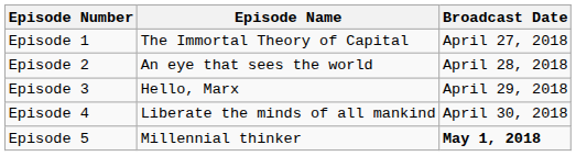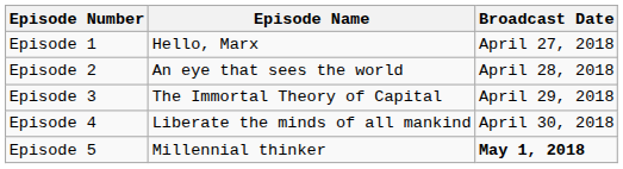 <table class="wikitable">
 <tr>
 <th>Episode Number</th>
 <th>Episode Name</th>
 <th>Broadcast Date</th>
 </tr>
 <tr>
 <td>Episode 1</td>
-<td>The Immortal Theory of Capital</td>
+<td>Hello, Marx</td>
 <td>April 27, 2018</td>
 </tr>
 <tr>
 <td>Episode 2</td>
 <td>An eye that sees the world</td>
 <td>April 28, 2018</td>
 </tr>
 <tr>
 <td>Episode 3</td>
-<td>Hello, Marx</td>
+<td>The Immortal Theory of Capital</td>
 <td>April 29, 2018</td>
 </tr>
 <tr>
 <td>Episode 4</td>
 <td>Liberate the minds of all mankind</td>
 <td>April 30, 2018</td>
 </tr>
 <tr>
 <td>Episode 5</td>
 <td>Millennial thinker</td>
 <td><strong>May 1, 2018</strong></td>
 </tr>
 </table>
